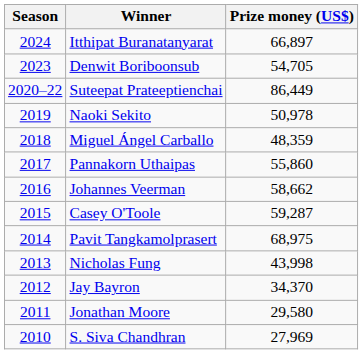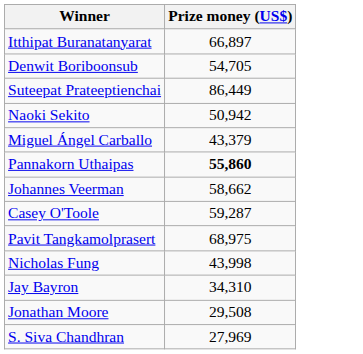 <table class="wikitable">
 <tr>
-<th>Season</th>
 <th>Winner</th>
 <th>Prize money (<a href='#'>US$</a>)</th>
 </tr>
 <tr>
-<td align=center><a href='#'>2024</a></td>
 <td> <a href='#'>Itthipat Buranatanyarat</a></td>
 <td align=center>66,897</td>
 </tr>
 <tr>
-<td align=center><a href='#'>2023</a></td>
 <td> <a href='#'>Denwit Boriboonsub</a></td>
 <td align=center>54,705</td>
 </tr>
 <tr>
-<td align=center><a href='#'>2020–22</a></td>
 <td> <a href='#'>Suteepat Prateeptienchai</a></td>
 <td align=center>86,449</td>
 </tr>
 <tr>
-<td align=center><a href='#'>2019</a></td>
 <td> <a href='#'>Naoki Sekito</a></td>
-<td align=center>50,978</td>
+<td align=center>50,942</td>
 </tr>
 <tr>
-<td align=center><a href='#'>2018</a></td>
 <td> <a href='#'>Miguel Ángel Carballo</a></td>
-<td align=center>48,359</td>
+<td align=center>43,379</td>
 </tr>
 <tr>
-<td align=center><a href='#'>2017</a></td>
 <td> <a href='#'>Pannakorn Uthaipas</a></td>
-<td align=center>55,860</td>
+<td align=center><strong>55,860</strong></td>
 </tr>
 <tr>
-<td align=center><a href='#'>2016</a></td>
 <td> <a href='#'>Johannes Veerman</a></td>
 <td align=center>58,662</td>
 </tr>
 <tr>
-<td align=center><a href='#'>2015</a></td>
 <td> <a href='#'>Casey O'Toole</a></td>
 <td align=center>59,287</td>
 </tr>
 <tr>
-<td align=center><a href='#'>2014</a></td>
 <td> <a href='#'>Pavit Tangkamolprasert</a></td>
 <td align=center>68,975</td>
 </tr>
 <tr>
-<td align=center><a href='#'>2013</a></td>
 <td> <a href='#'>Nicholas Fung</a></td>
 <td align=center>43,998</td>
 </tr>
 <tr>
-<td align=center><a href='#'>2012</a></td>
 <td> <a href='#'>Jay Bayron</a></td>
-<td align=center>34,370</td>
+<td align=center>34,310</td>
 </tr>
 <tr>
-<td align=center><a href='#'>2011</a></td>
 <td> <a href='#'>Jonathan Moore</a></td>
-<td align=center>29,580</td>
+<td align=center>29,508</td>
 </tr>
 <tr>
-<td align=center><a href='#'>2010</a></td>
 <td> <a href='#'>S. Siva Chandhran</a></td>
 <td align=center>27,969</td>
 </tr>
 </table>
